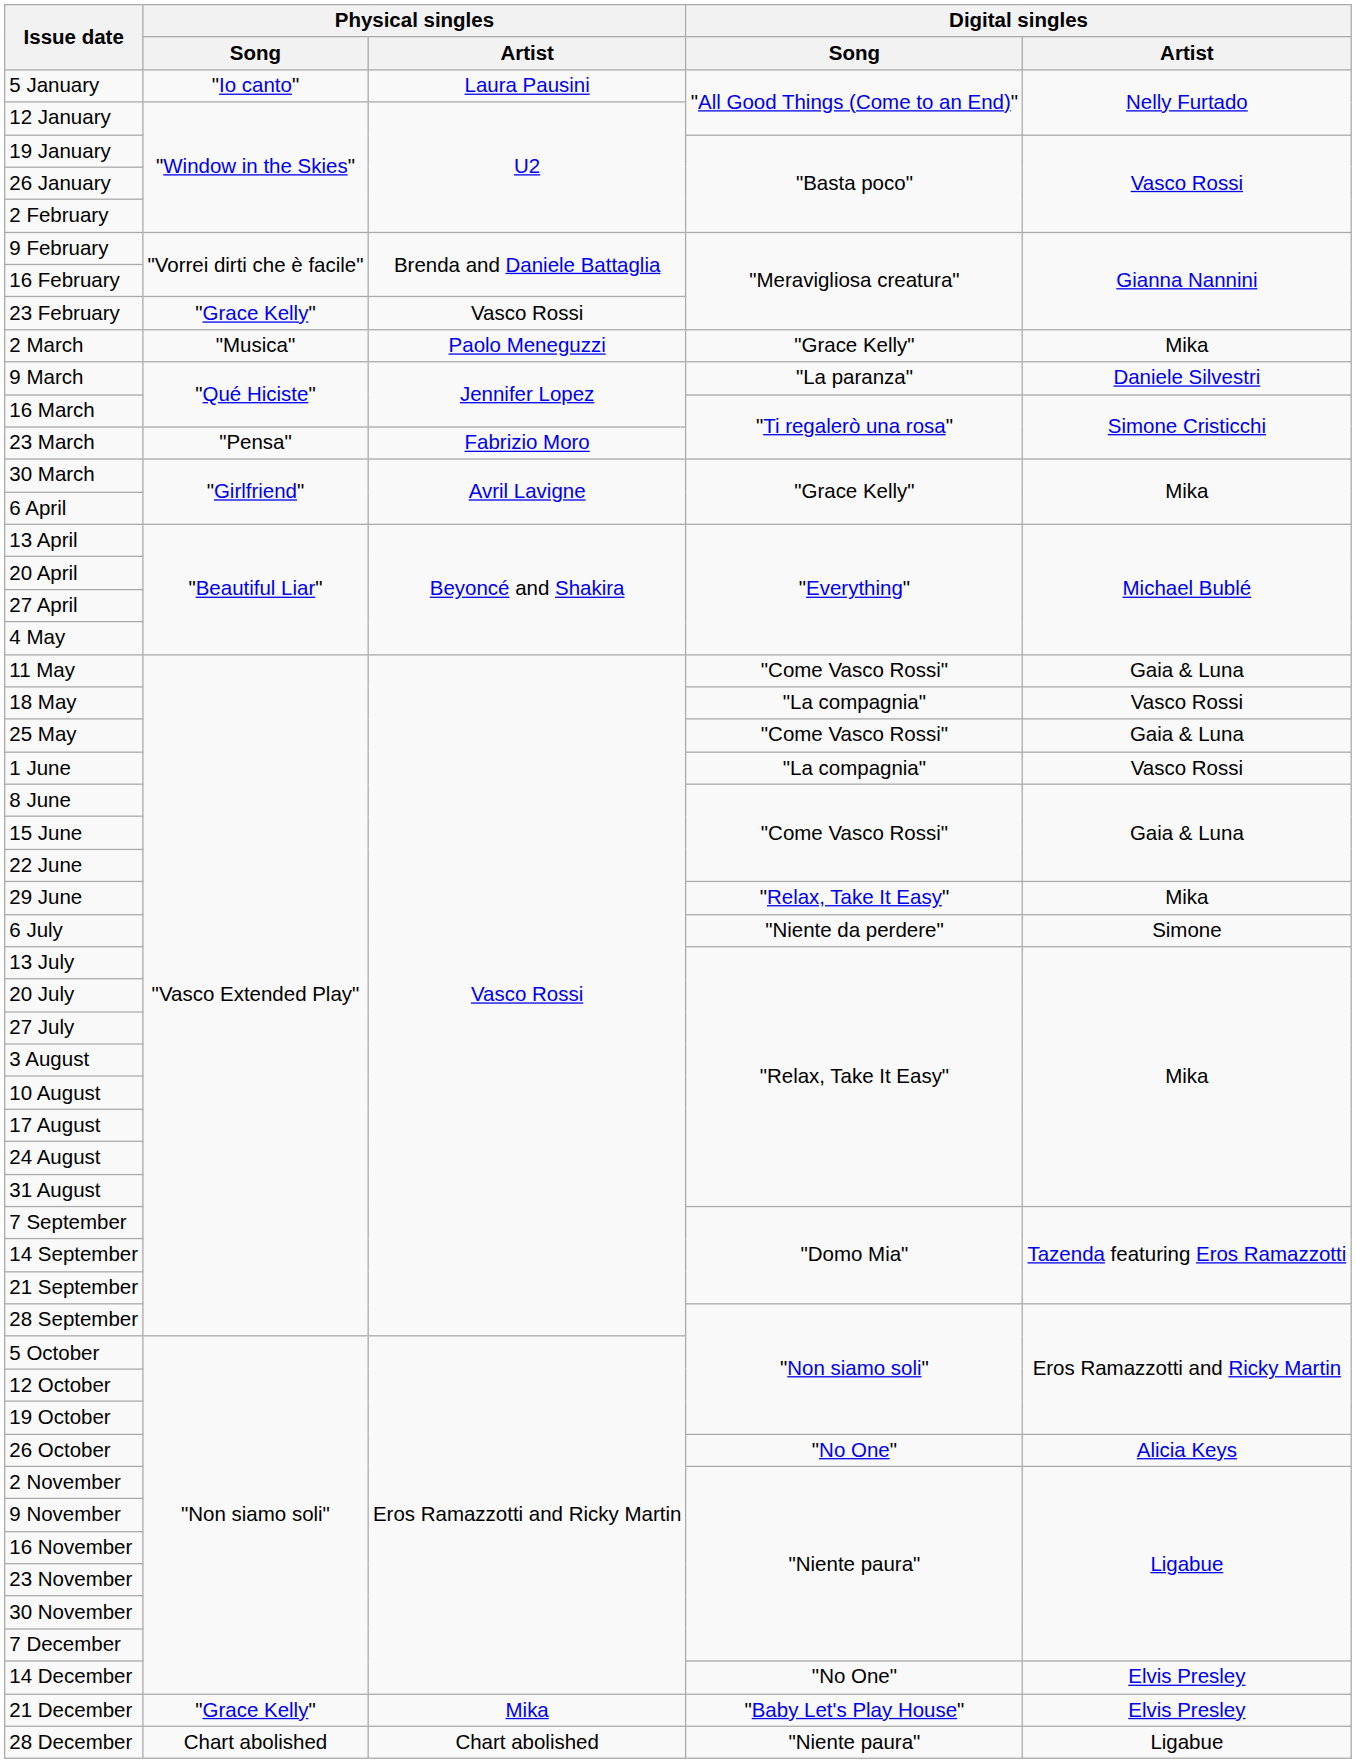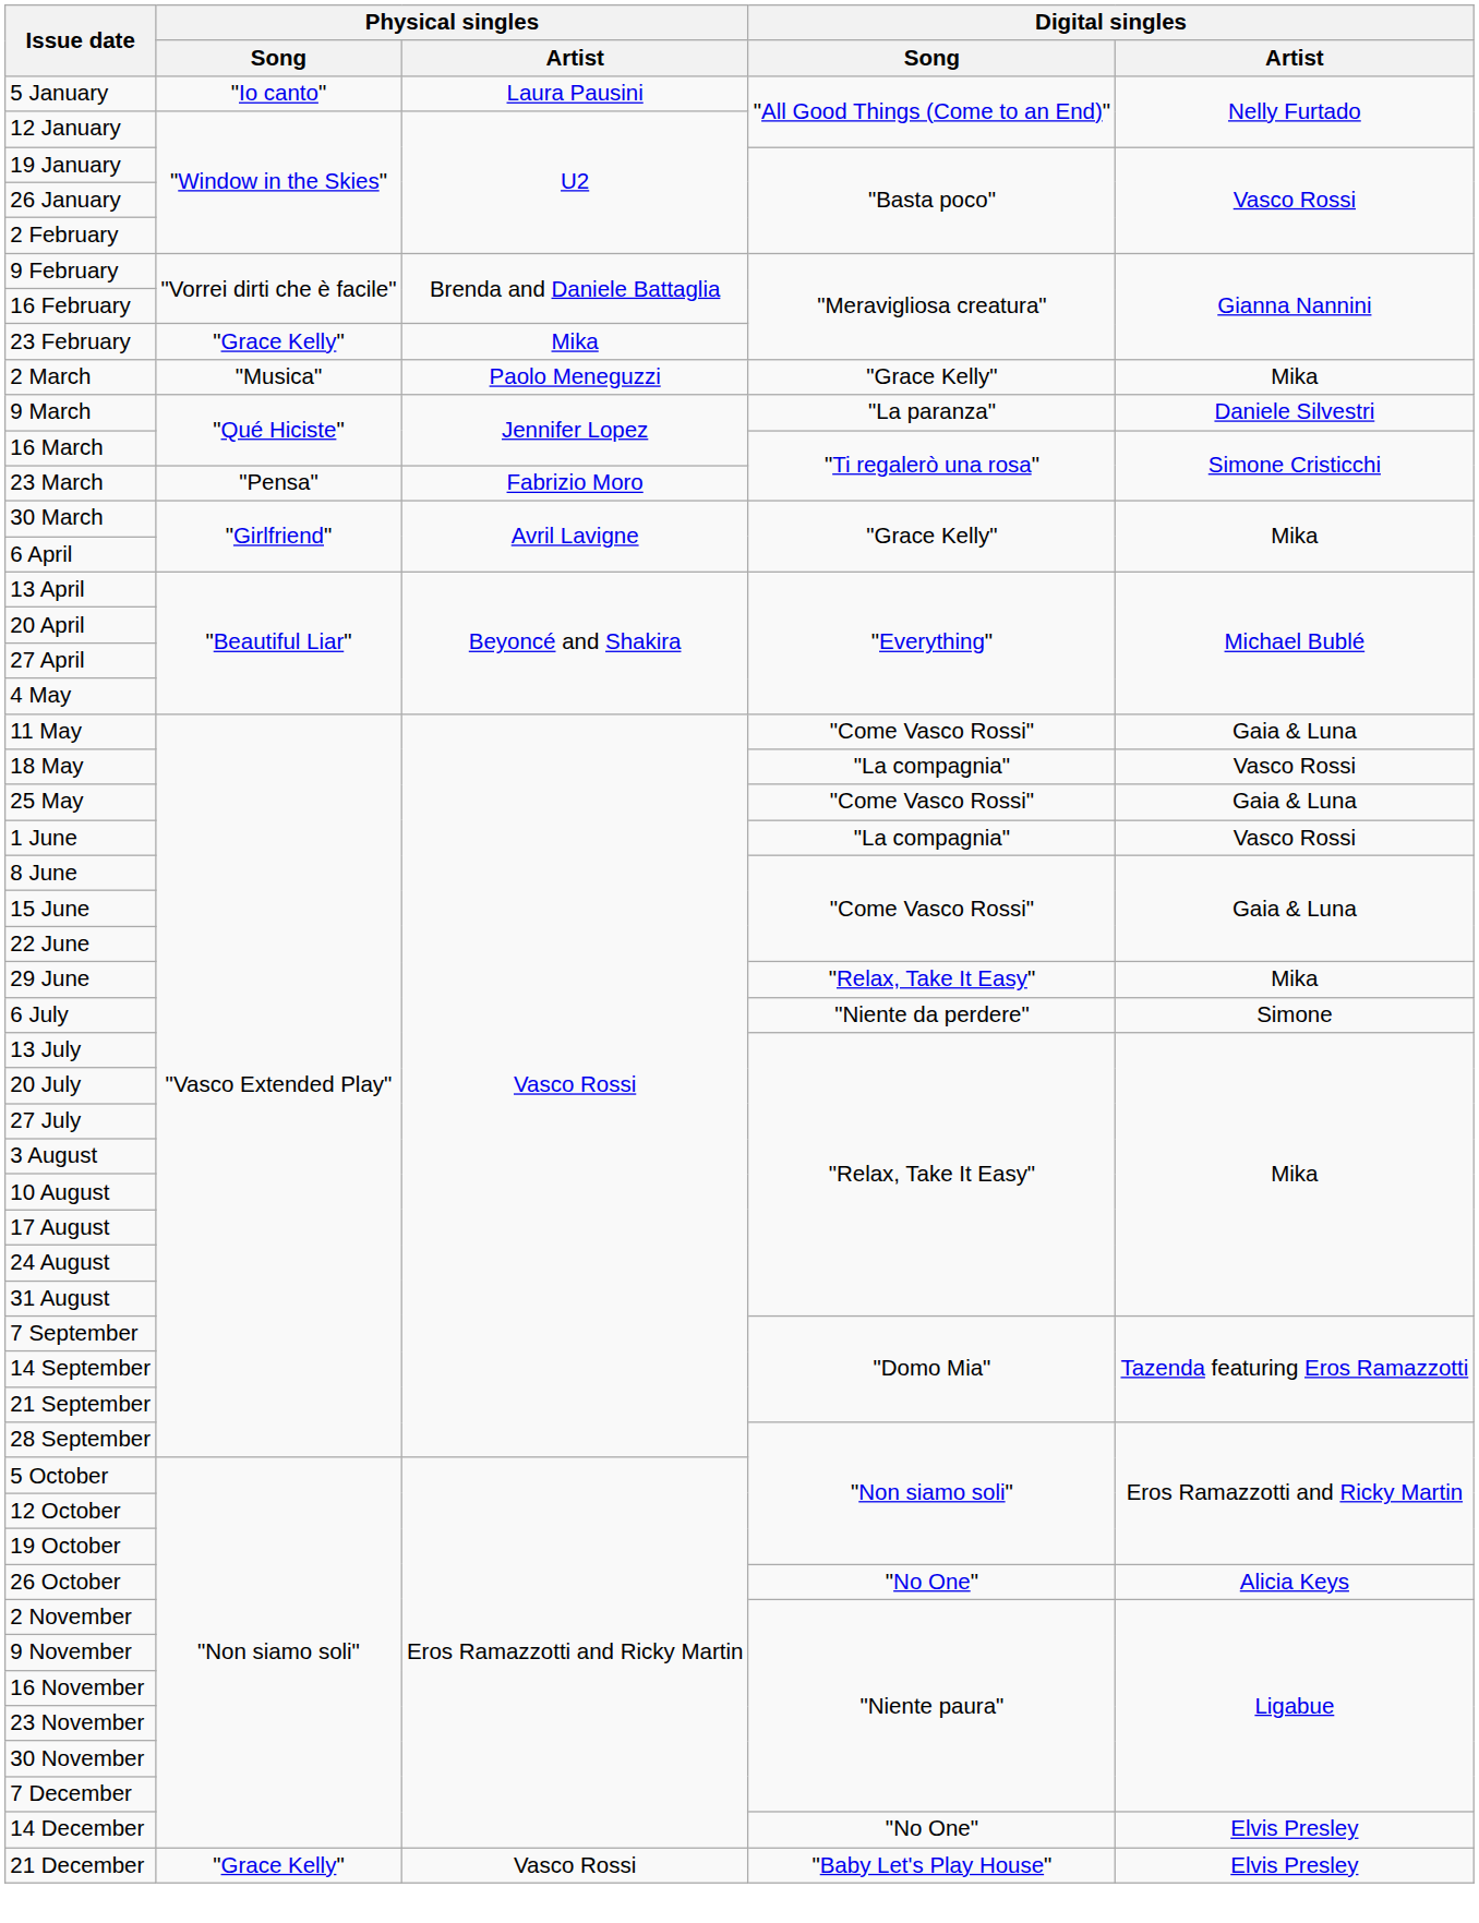 <table class="wikitable">
 <tr>
 <th align="center" rowspan="2">Issue date</th>
 <th align="center" colspan="2">Physical singles</th>
 <th align="center" colspan="2">Digital singles</th>
 </tr>
 <tr>
 <th>Song</th>
 <th>Artist</th>
 <th>Song</th>
 <th>Artist</th>
 </tr>
 <tr>
 <td align="left">5 January</td>
 <td align="center">"<a href='#'>Io canto</a>"</td>
 <td align="center"><a href='#'>Laura Pausini</a></td>
 <td align="center" rowspan="2">"<a href='#'>All Good Things (Come to an End)</a>"</td>
 <td align="center" rowspan="2"><a href='#'>Nelly Furtado</a></td>
 </tr>
 <tr>
 <td align="left">12 January</td>
 <td align="center" rowspan="4">"<a href='#'>Window in the Skies</a>"</td>
 <td align="center" rowspan="4"><a href='#'>U2</a></td>
 </tr>
 <tr>
 <td align="left">19 January</td>
 <td align="center" rowspan="3">"Basta poco"</td>
 <td align="center" rowspan="3"><a href='#'>Vasco Rossi</a></td>
 </tr>
 <tr>
 <td align="left">26 January</td>
 </tr>
 <tr>
 <td align="left">2 February</td>
 </tr>
 <tr>
 <td align="left">9 February</td>
 <td align="center" rowspan="2">"Vorrei dirti che è facile"</td>
 <td align="center" rowspan="2">Brenda and <a href='#'>Daniele Battaglia</a></td>
 <td align="center" rowspan="3">"Meravigliosa creatura"</td>
 <td align="center" rowspan="3"><a href='#'>Gianna Nannini</a></td>
 </tr>
 <tr>
 <td align="left">16 February</td>
 </tr>
 <tr>
 <td align="left">23 February</td>
 <td align="center">"<a href='#'>Grace Kelly</a>"</td>
-<td align="center">Vasco Rossi</td>
+<td align="center"><a href='#'>Mika</a></td>
 </tr>
 <tr>
 <td align="left">2 March</td>
 <td align="center">"Musica"</td>
 <td align="center"><a href='#'>Paolo Meneguzzi</a></td>
 <td align="center">"Grace Kelly"</td>
 <td align="center">Mika</td>
 </tr>
 <tr>
 <td align="left">9 March</td>
 <td align="center" rowspan="2">"<a href='#'>Qué Hiciste</a>"</td>
 <td align="center" rowspan="2"><a href='#'>Jennifer Lopez</a></td>
 <td align="center">"La paranza"</td>
 <td align="center"><a href='#'>Daniele Silvestri</a></td>
 </tr>
 <tr>
 <td align="left">16 March</td>
 <td align="center" rowspan="2">"<a href='#'>Ti regalerò una rosa</a>"</td>
 <td align="center" rowspan="2"><a href='#'>Simone Cristicchi</a></td>
 </tr>
 <tr>
 <td align="left">23 March</td>
 <td align="center">"Pensa"</td>
 <td align="center"><a href='#'>Fabrizio Moro</a></td>
 </tr>
 <tr>
 <td align="left">30 March</td>
 <td align="center" rowspan="2">"<a href='#'>Girlfriend</a>"</td>
 <td align="center" rowspan="2"><a href='#'>Avril Lavigne</a></td>
 <td align="center" rowspan="2">"Grace Kelly"</td>
 <td align="center" rowspan="2">Mika</td>
 </tr>
 <tr>
 <td align="left">6 April</td>
 </tr>
 <tr>
 <td align="left">13 April</td>
 <td align="center" rowspan="4">"<a href='#'>Beautiful Liar</a>"</td>
 <td align="center" rowspan="4"><a href='#'>Beyoncé</a> and <a href='#'>Shakira</a></td>
 <td align="center" rowspan="4">"<a href='#'>Everything</a>"</td>
 <td align="center" rowspan="4"><a href='#'>Michael Bublé</a></td>
 </tr>
 <tr>
 <td align="left">20 April</td>
 </tr>
 <tr>
 <td align="left">27 April</td>
 </tr>
 <tr>
 <td align="left">4 May</td>
 </tr>
 <tr>
 <td align="left">11 May</td>
 <td align="center" rowspan="21">"Vasco Extended Play"</td>
 <td align="center" rowspan="21"><a href='#'>Vasco Rossi</a></td>
 <td align="center">"Come Vasco Rossi"</td>
 <td align="center">Gaia & Luna</td>
 </tr>
 <tr>
 <td align="left">18 May</td>
 <td align="center">"La compagnia"</td>
 <td align="center">Vasco Rossi</td>
 </tr>
 <tr>
 <td align="left">25 May</td>
 <td align="center">"Come Vasco Rossi"</td>
 <td align="center">Gaia & Luna</td>
 </tr>
 <tr>
 <td align="left">1 June</td>
 <td align="center">"La compagnia"</td>
 <td align="center">Vasco Rossi</td>
 </tr>
 <tr>
 <td align="left">8 June</td>
 <td align="center" rowspan="3">"Come Vasco Rossi"</td>
 <td align="center" rowspan="3">Gaia & Luna</td>
 </tr>
 <tr>
 <td align="left">15 June</td>
 </tr>
 <tr>
 <td align="left">22 June</td>
 </tr>
 <tr>
 <td align="left">29 June</td>
 <td align="center">"<a href='#'>Relax, Take It Easy</a>"</td>
 <td align="center">Mika</td>
 </tr>
 <tr>
 <td align="left">6 July</td>
 <td align="center">"Niente da perdere"</td>
 <td align="center">Simone</td>
 </tr>
 <tr>
 <td align="left">13 July</td>
 <td align="center" rowspan="8">"Relax, Take It Easy"</td>
 <td align="center" rowspan="8">Mika</td>
 </tr>
 <tr>
 <td align="left">20 July</td>
 </tr>
 <tr>
 <td align="left">27 July</td>
 </tr>
 <tr>
 <td align="left">3 August</td>
 </tr>
 <tr>
 <td align="left">10 August</td>
 </tr>
 <tr>
 <td align="left">17 August</td>
 </tr>
 <tr>
 <td align="left">24 August</td>
 </tr>
 <tr>
 <td align="left">31 August</td>
 </tr>
 <tr>
 <td align="left">7 September</td>
 <td align="center" rowspan="3">"Domo Mia"</td>
 <td align="center" rowspan="3"><a href='#'>Tazenda</a> featuring <a href='#'>Eros Ramazzotti</a></td>
 </tr>
 <tr>
 <td align="left">14 September</td>
 </tr>
 <tr>
 <td align="left">21 September</td>
 </tr>
 <tr>
 <td align="left">28 September</td>
 <td align="center" rowspan="4">"<a href='#'>Non siamo soli</a>"</td>
 <td align="center" rowspan="4">Eros Ramazzotti and <a href='#'>Ricky Martin</a></td>
 </tr>
 <tr>
 <td align="left">5 October</td>
 <td align="center" rowspan="11">"Non siamo soli"</td>
 <td align="center" rowspan="11">Eros Ramazzotti and Ricky Martin</td>
 </tr>
 <tr>
 <td align="left">12 October</td>
 </tr>
 <tr>
 <td align="left">19 October</td>
 </tr>
 <tr>
 <td align="left">26 October</td>
 <td align="center">"<a href='#'>No One</a>"</td>
 <td align="center"><a href='#'>Alicia Keys</a></td>
 </tr>
 <tr>
 <td align="left">2 November</td>
 <td align="center" rowspan="6">"Niente paura"</td>
 <td align="center" rowspan="6"><a href='#'>Ligabue</a></td>
 </tr>
 <tr>
 <td align="left">9 November</td>
 </tr>
 <tr>
 <td align="left">16 November</td>
 </tr>
 <tr>
 <td align="left">23 November</td>
 </tr>
 <tr>
 <td align="left">30 November</td>
 </tr>
 <tr>
 <td align="left">7 December</td>
 </tr>
 <tr>
 <td align="left">14 December</td>
 <td align="center">"No One"</td>
 <td align="center"><a href='#'>Elvis Presley</a></td>
 </tr>
 <tr>
 <td align="left">21 December</td>
 <td align="center">"<a href='#'>Grace Kelly</a>"</td>
-<td align="center"><a href='#'>Mika</a></td>
+<td align="center">Vasco Rossi</td>
 <td align="center">"<a href='#'>Baby Let's Play House</a>"</td>
 <td align="center"><a href='#'>Elvis Presley</a></td>
 </tr>
-<tr>
-<td align="left">28 December</td>
-<td align="center">Chart abolished</td>
-<td align="center">Chart abolished</td>
-<td align="center">"Niente paura"</td>
-<td align="center">Ligabue</td>
-</tr>
 </table>
